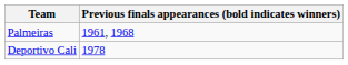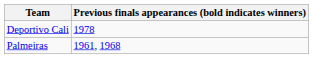 <table class="wikitable">
 <tr>
 <th>Team</th>
 <th>Previous finals appearances (bold indicates winners)</th>
 </tr>
 <tr>
+<td> <a href='#'>Deportivo Cali</a></td>
+<td><a href='#'>1978</a></td>
+</tr>
+<tr>
 <td> <a href='#'>Palmeiras</a></td>
 <td><a href='#'>1961</a>, <a href='#'>1968</a></td>
 </tr>
-<tr>
-<td> <a href='#'>Deportivo Cali</a></td>
-<td><a href='#'>1978</a></td>
-</tr>
 </table>
